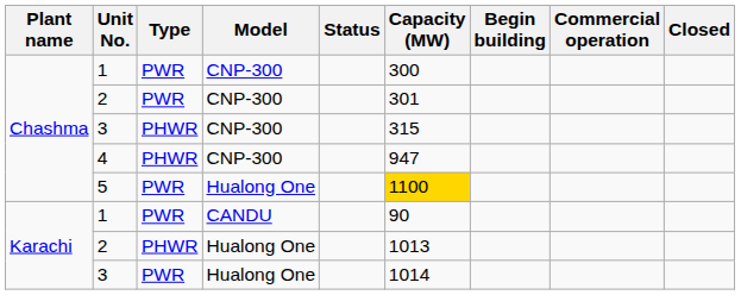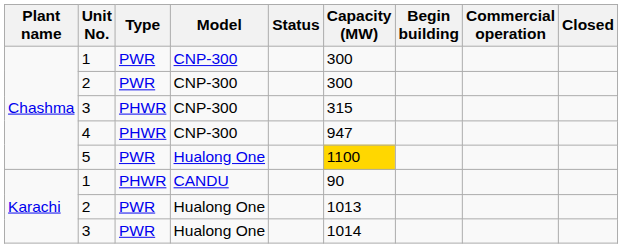 <table class="wikitable sortable mw-datatable">
 <tr>
 <th>Plant<br>name</th>
 <th>Unit<br>No.</th>
 <th>Type</th>
 <th>Model</th>
 <th>Status</th>
 <th>Capacity<br>(MW)</th>
 <th>Begin<br>building</th>
 <th>Commercial<br>operation</th>
 <th>Closed</th>
 </tr>
 <tr>
 <td rowspan=5><a href='#'>Chashma</a></td>
 <td>1</td>
 <td><a href='#'>PWR</a></td>
 <td><a href='#'>CNP-300</a></td>
 <td></td>
 <td>300</td>
 <td></td>
 <td></td>
 <td></td>
 </tr>
 <tr>
 <td>2</td>
 <td><a href='#'>PWR</a></td>
 <td>CNP-300</td>
 <td></td>
-<td>301</td>
+<td>300</td>
 <td></td>
 <td></td>
 <td></td>
 </tr>
 <tr>
 <td>3</td>
 <td><a href='#'>PHWR</a></td>
 <td>CNP-300</td>
 <td></td>
 <td>315</td>
 <td></td>
 <td></td>
 <td></td>
 </tr>
 <tr>
 <td>4</td>
 <td><a href='#'>PHWR</a></td>
 <td>CNP-300</td>
 <td></td>
 <td>947</td>
 <td></td>
 <td></td>
 <td></td>
 </tr>
 <tr>
 <td>5</td>
 <td><a href='#'>PWR</a></td>
 <td><a href='#'>Hualong One</a></td>
 <td></td>
 <td style="background: gold;">1100</td>
 <td></td>
 <td></td>
 <td></td>
 </tr>
 <tr>
 <td rowspan=3><a href='#'>Karachi</a></td>
 <td>1</td>
-<td><a href='#'>PWR</a></td>
+<td><a href='#'>PHWR</a></td>
 <td><a href='#'>CANDU</a></td>
 <td></td>
 <td>90</td>
 <td></td>
 <td></td>
 <td></td>
 </tr>
 <tr>
 <td>2</td>
-<td><a href='#'>PHWR</a></td>
+<td><a href='#'>PWR</a></td>
 <td>Hualong One</td>
 <td></td>
 <td>1013</td>
 <td></td>
 <td></td>
 <td></td>
 </tr>
 <tr>
 <td>3</td>
 <td><a href='#'>PWR</a></td>
 <td>Hualong One</td>
 <td></td>
 <td>1014</td>
 <td></td>
 <td></td>
 <td></td>
 </tr>
 </table>
